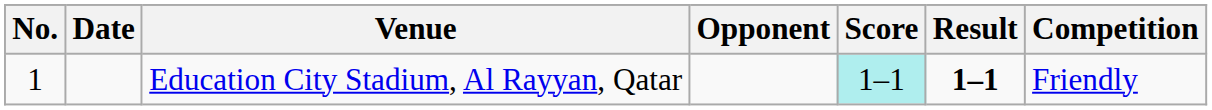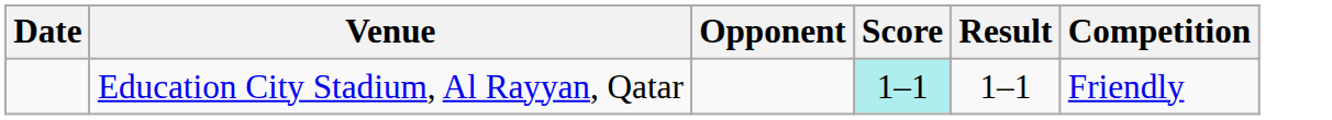 <table class="wikitable sortable">
 <tr>
-<th scope="col">No.</th>
 <th scope="col">Date</th>
 <th scope="col">Venue</th>
 <th scope="col">Opponent</th>
 <th scope="col">Score</th>
 <th scope="col">Result</th>
 <th scope="col">Competition</th>
 </tr>
 <tr>
-<td align="center">1</td>
 <td></td>
 <td><a href='#'>Education City Stadium</a>, <a href='#'>Al Rayyan</a>, Qatar</td>
 <td></td>
 <td align="center" style="background: paleturquoise;">1–1</td>
-<td align="center"><strong>1–1</strong></td>
+<td align="center">1–1</td>
 <td><a href='#'>Friendly</a></td>
 </tr>
 </table>
